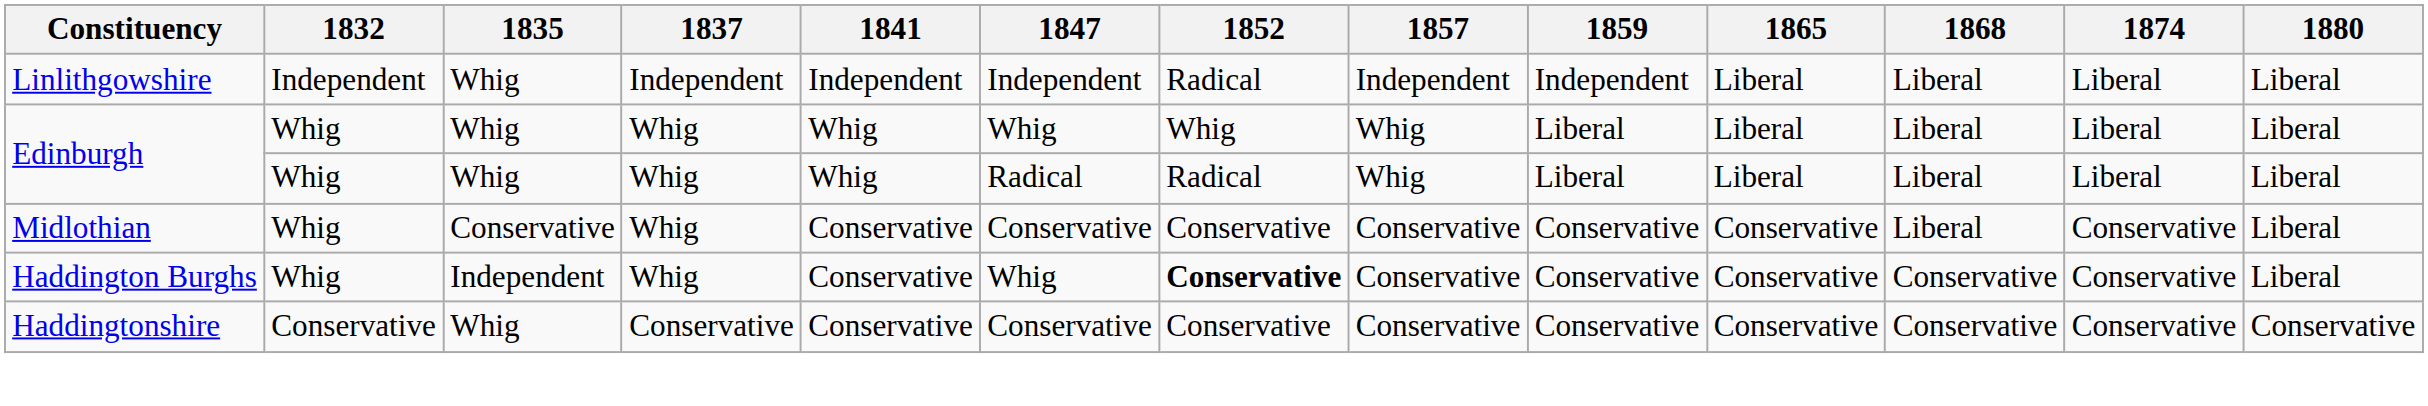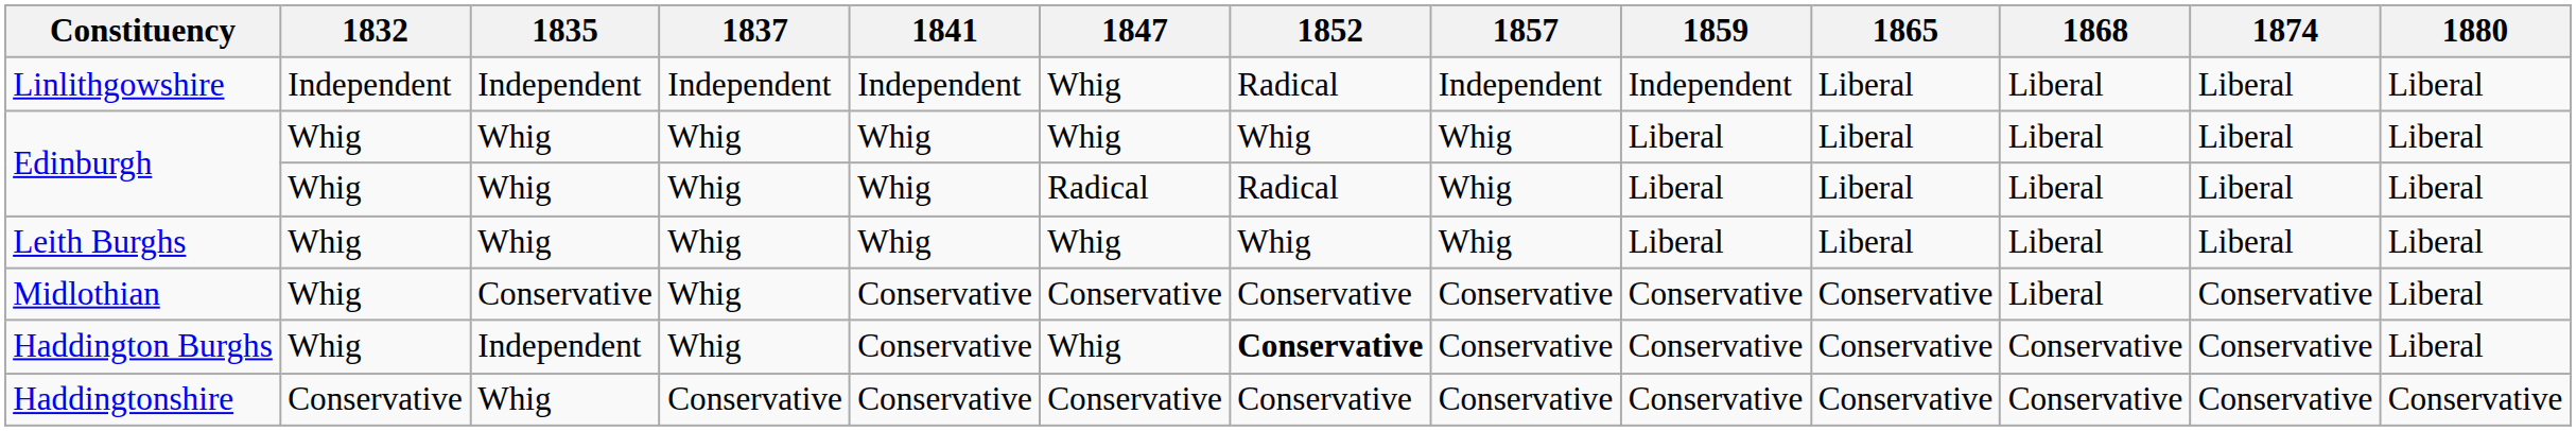 <table class=wikitable>
 <tr>
 <th>Constituency</th>
 <th>1832</th>
 <th>1835</th>
 <th>1837</th>
 <th>1841</th>
 <th>1847</th>
 <th>1852</th>
 <th>1857</th>
 <th>1859</th>
 <th>1865</th>
 <th>1868</th>
 <th>1874</th>
 <th>1880</th>
 </tr>
 <tr>
 <td><a href='#'>Linlithgowshire</a></td>
 <td bgcolor=>Independent</td>
-<td bgcolor=>Whig</td>
 <td bgcolor=>Independent</td>
 <td bgcolor=>Independent</td>
 <td bgcolor=>Independent</td>
+<td bgcolor=>Whig</td>
 <td bgcolor=>Radical</td>
 <td bgcolor=>Independent</td>
 <td bgcolor=>Independent</td>
 <td bgcolor=>Liberal</td>
 <td bgcolor=>Liberal</td>
 <td bgcolor=>Liberal</td>
 <td bgcolor=>Liberal</td>
 </tr>
 <tr>
 <td rowspan=2><a href='#'>Edinburgh</a></td>
 <td bgcolor=>Whig</td>
 <td bgcolor=>Whig</td>
 <td bgcolor=>Whig</td>
 <td bgcolor=>Whig</td>
 <td bgcolor=>Whig</td>
 <td bgcolor=>Whig</td>
 <td bgcolor=>Whig</td>
 <td bgcolor=>Liberal</td>
 <td bgcolor=>Liberal</td>
 <td bgcolor=>Liberal</td>
 <td bgcolor=>Liberal</td>
 <td bgcolor=>Liberal</td>
 </tr>
 <tr>
 <td bgcolor=>Whig</td>
 <td bgcolor=>Whig</td>
 <td bgcolor=>Whig</td>
 <td bgcolor=>Whig</td>
 <td bgcolor=>Radical</td>
 <td bgcolor=>Radical</td>
+<td bgcolor=>Whig</td>
+<td bgcolor=>Liberal</td>
+<td bgcolor=>Liberal</td>
+<td bgcolor=>Liberal</td>
+<td bgcolor=>Liberal</td>
+<td bgcolor=>Liberal</td>
+</tr>
+<tr>
+<td><a href='#'>Leith Burghs</a></td>
+<td bgcolor=>Whig</td>
+<td bgcolor=>Whig</td>
+<td bgcolor=>Whig</td>
+<td bgcolor=>Whig</td>
+<td bgcolor=>Whig</td>
+<td bgcolor=>Whig</td>
 <td bgcolor=>Whig</td>
 <td bgcolor=>Liberal</td>
 <td bgcolor=>Liberal</td>
 <td bgcolor=>Liberal</td>
 <td bgcolor=>Liberal</td>
 <td bgcolor=>Liberal</td>
 </tr>
 <tr>
 <td><a href='#'>Midlothian</a></td>
 <td bgcolor=>Whig</td>
 <td bgcolor=>Conservative</td>
 <td bgcolor=>Whig</td>
 <td bgcolor=>Conservative</td>
 <td bgcolor=>Conservative</td>
 <td bgcolor=>Conservative</td>
 <td bgcolor=>Conservative</td>
 <td bgcolor=>Conservative</td>
 <td bgcolor=>Conservative</td>
 <td bgcolor=>Liberal</td>
 <td bgcolor=>Conservative</td>
 <td bgcolor=>Liberal</td>
 </tr>
 <tr>
 <td><a href='#'>Haddington Burghs</a></td>
 <td bgcolor=>Whig</td>
 <td bgcolor=>Independent</td>
 <td bgcolor=>Whig</td>
 <td bgcolor=>Conservative</td>
 <td bgcolor=>Whig</td>
 <td bgcolor=><strong>Conservative</strong></td>
 <td bgcolor=>Conservative</td>
 <td bgcolor=>Conservative</td>
 <td bgcolor=>Conservative</td>
 <td bgcolor=>Conservative</td>
 <td bgcolor=>Conservative</td>
 <td bgcolor=>Liberal</td>
 </tr>
 <tr>
 <td><a href='#'>Haddingtonshire</a></td>
 <td bgcolor=>Conservative</td>
 <td bgcolor=>Whig</td>
 <td bgcolor=>Conservative</td>
 <td bgcolor=>Conservative</td>
 <td bgcolor=>Conservative</td>
 <td bgcolor=>Conservative</td>
 <td bgcolor=>Conservative</td>
 <td bgcolor=>Conservative</td>
 <td bgcolor=>Conservative</td>
 <td bgcolor=>Conservative</td>
 <td bgcolor=>Conservative</td>
 <td bgcolor=>Conservative</td>
 </tr>
 </table>
